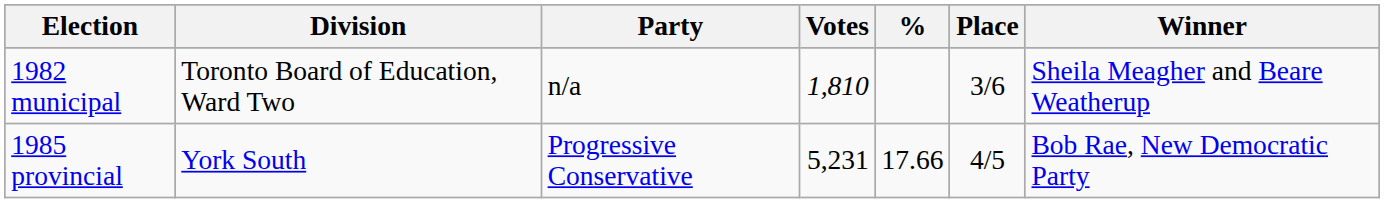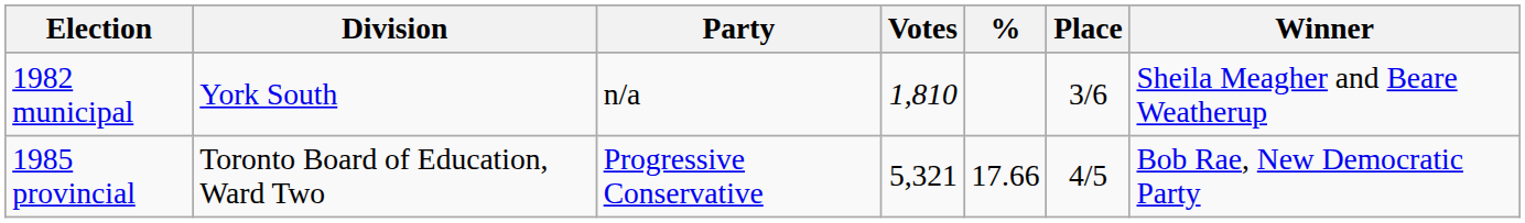 <table class="wikitable" width="800">
 <tr>
 <th align="left">Election</th>
 <th align="left">Division</th>
 <th align="left">Party</th>
 <th align="right">Votes</th>
 <th align="right">%</th>
 <th align="center">Place</th>
 <th align="center">Winner</th>
 </tr>
 <tr>
 <td align="left"><a href='#'>1982 municipal</a></td>
-<td align="left">Toronto Board of Education, Ward Two</td>
+<td align="left"><a href='#'>York South</a></td>
 <td align="left">n/a</td>
 <td align="right"><em>1,810</em></td>
 <td align="right"></td>
 <td align="center">3/6</td>
 <td align="left"><a href='#'>Sheila Meagher</a> and <a href='#'>Beare Weatherup</a></td>
 </tr>
 <tr>
 <td align="left"><a href='#'>1985 provincial</a></td>
-<td align="left"><a href='#'>York South</a></td>
+<td align="left">Toronto Board of Education, Ward Two</td>
 <td align="left"><a href='#'>Progressive Conservative</a></td>
-<td align="right">5,231</td>
+<td align="right">5,321</td>
 <td align="right">17.66</td>
 <td align="center">4/5</td>
 <td align="left"><a href='#'>Bob Rae</a>, <a href='#'>New Democratic Party</a></td>
 </tr>
 </table>
